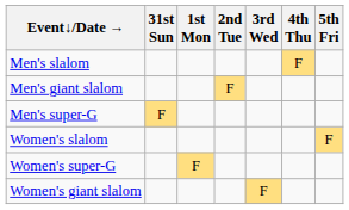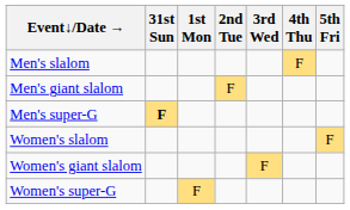 <table class="wikitable" style="margin:0.5em auto; font-size:90%; line-height:1.25em; text-align:center;">
 <tr>
 <th>Event↓/Date →</th>
 <th>31st<br>Sun</th>
 <th>1st<br>Mon</th>
 <th>2nd<br>Tue</th>
 <th>3rd<br>Wed</th>
 <th>4th<br>Thu</th>
 <th>5th<br>Fri</th>
 </tr>
 <tr>
 <td align="left"><a href='#'>Men's slalom</a></td>
 <td></td>
 <td></td>
 <td></td>
 <td></td>
 <td bgcolor="#FFDF80">F</td>
 <td></td>
 </tr>
 <tr>
 <td align="left"><a href='#'>Men's giant slalom</a></td>
 <td></td>
 <td></td>
 <td bgcolor="#FFDF80">F</td>
 <td></td>
 <td></td>
 <td></td>
 </tr>
 <tr>
 <td align="left"><a href='#'>Men's super-G</a></td>
-<td bgcolor="#FFDF80">F</td>
+<td bgcolor="#FFDF80"><strong>F</strong></td>
 <td></td>
 <td></td>
 <td></td>
 <td></td>
 <td></td>
 </tr>
 <tr>
 <td align="left"><a href='#'>Women's slalom</a></td>
 <td></td>
 <td></td>
 <td></td>
 <td></td>
 <td></td>
 <td bgcolor="#FFDF80">F</td>
 </tr>
 <tr>
+<td align="left"><a href='#'>Women's giant slalom</a></td>
+<td></td>
+<td></td>
+<td></td>
+<td bgcolor="#FFDF80">F</td>
+<td></td>
+<td></td>
+</tr>
+<tr>
 <td align="left"><a href='#'>Women's super-G</a></td>
 <td></td>
 <td bgcolor="#FFDF80">F</td>
 <td></td>
 <td></td>
 <td></td>
 <td></td>
 </tr>
-<tr>
-<td align="left"><a href='#'>Women's giant slalom</a></td>
-<td></td>
-<td></td>
-<td></td>
-<td bgcolor="#FFDF80">F</td>
-<td></td>
-<td></td>
-</tr>
 </table>
